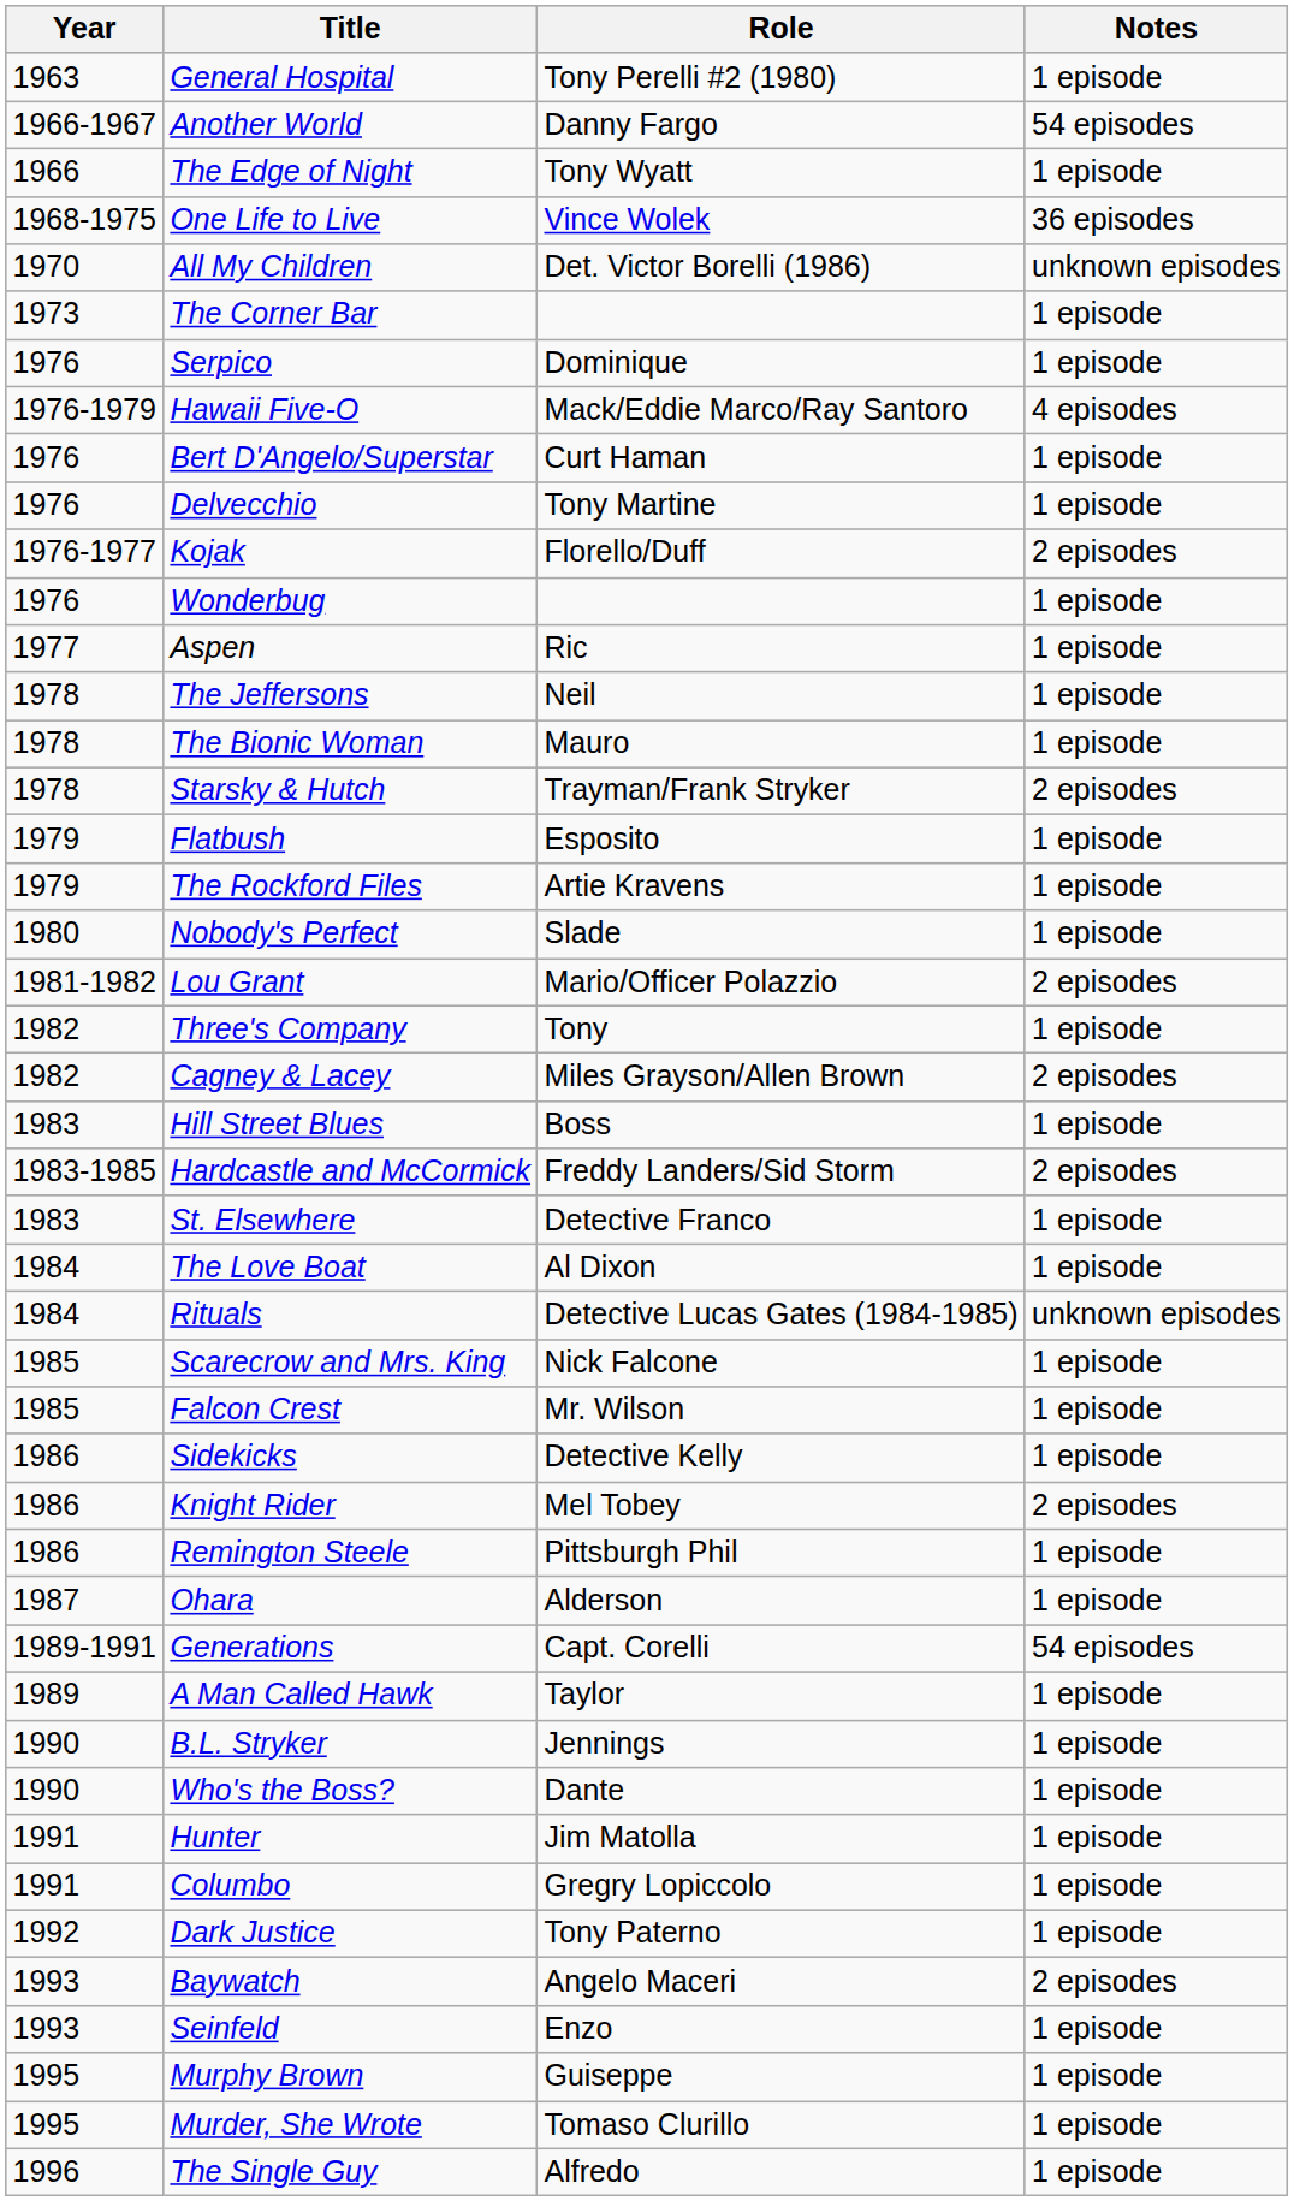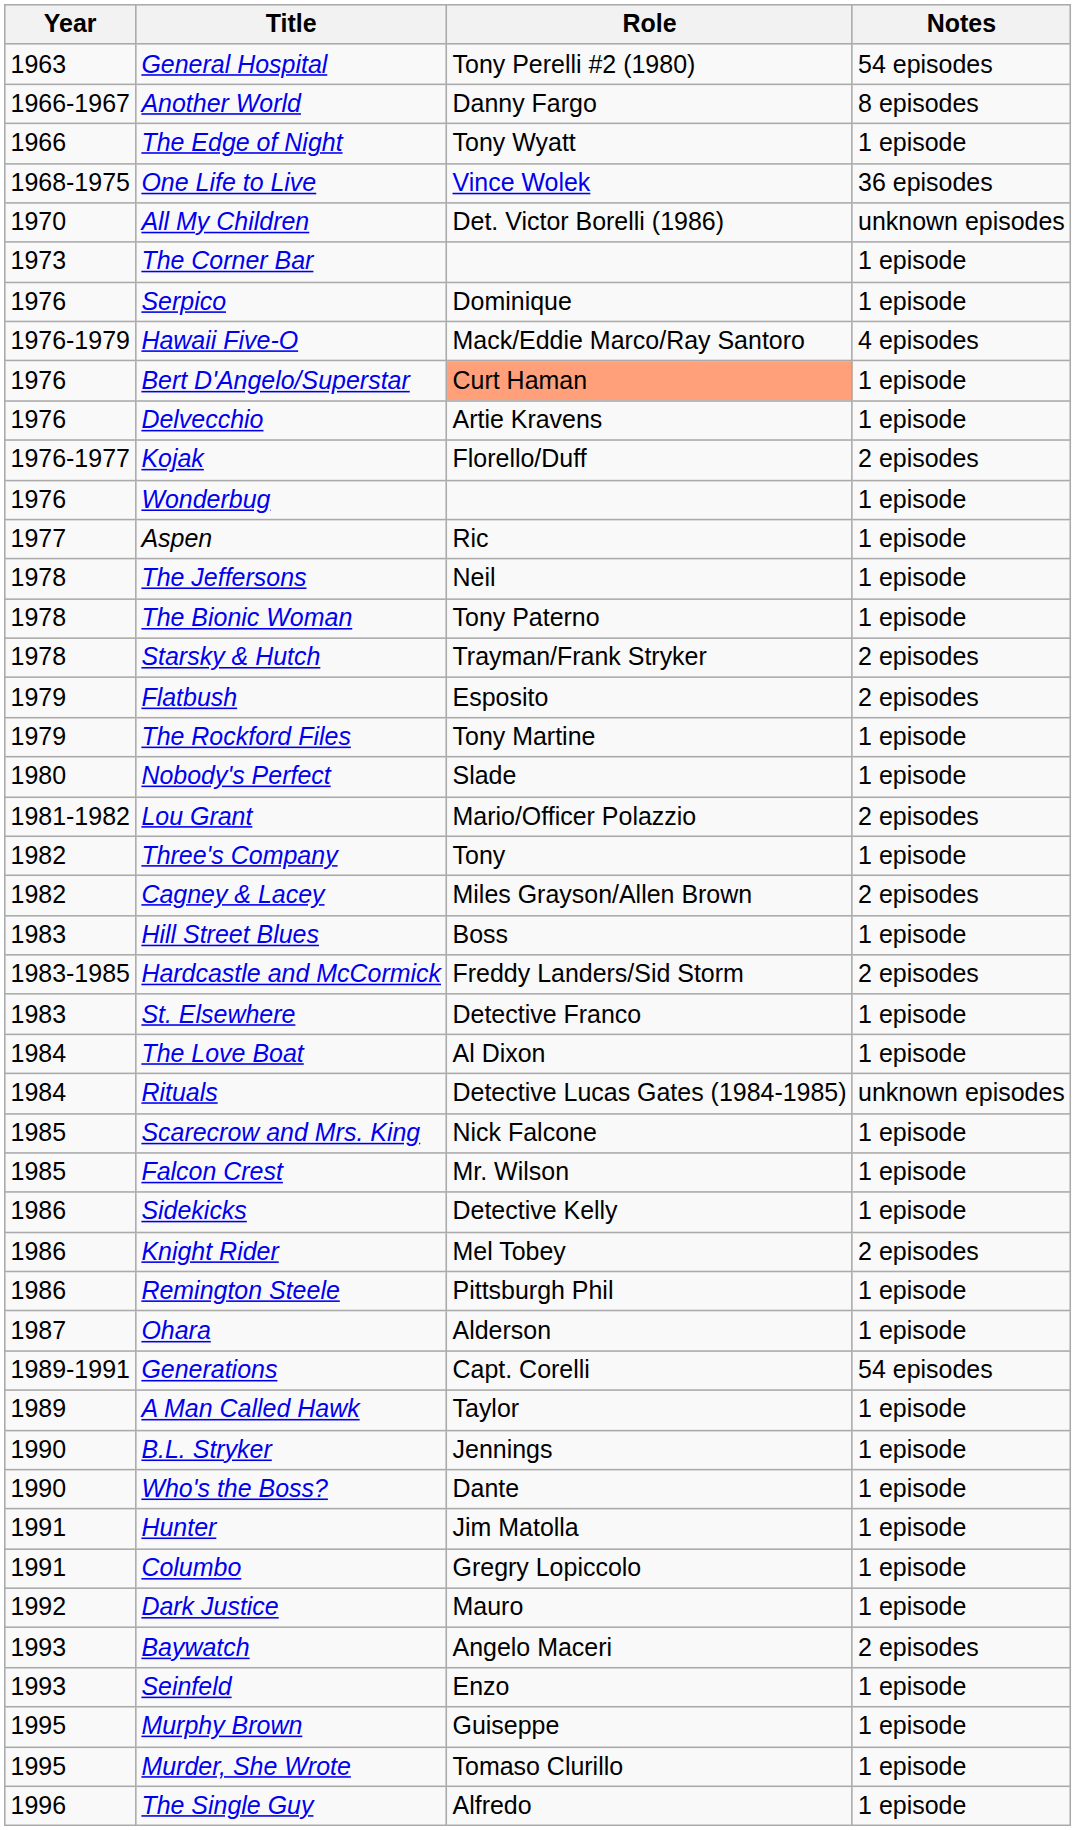 <table class="wikitable">
 <tr>
 <th>Year</th>
 <th>Title</th>
 <th>Role</th>
 <th>Notes</th>
 </tr>
 <tr>
 <td>1963</td>
 <td><em><a href='#'>General Hospital</a></em></td>
 <td>Tony Perelli #2 (1980)</td>
-<td>1 episode</td>
+<td>54 episodes</td>
 </tr>
 <tr>
 <td>1966-1967</td>
 <td><em><a href='#'>Another World</a></em></td>
 <td>Danny Fargo</td>
-<td>54 episodes</td>
+<td>8 episodes</td>
 </tr>
 <tr>
 <td>1966</td>
 <td><em><a href='#'>The Edge of Night</a></em></td>
 <td>Tony Wyatt</td>
 <td>1 episode</td>
 </tr>
 <tr>
 <td>1968-1975</td>
 <td><em><a href='#'>One Life to Live</a></em></td>
 <td><a href='#'>Vince Wolek</a></td>
 <td>36 episodes</td>
 </tr>
 <tr>
 <td>1970</td>
 <td><em><a href='#'>All My Children</a></em></td>
 <td>Det. Victor Borelli (1986)</td>
 <td>unknown episodes</td>
 </tr>
 <tr>
 <td>1973</td>
 <td><em><a href='#'>The Corner Bar</a></em></td>
 <td></td>
 <td>1 episode</td>
 </tr>
 <tr>
 <td>1976</td>
 <td><em><a href='#'>Serpico</a></em></td>
 <td>Dominique</td>
 <td>1 episode</td>
 </tr>
 <tr>
 <td>1976-1979</td>
 <td><em><a href='#'>Hawaii Five-O</a></em></td>
 <td>Mack/Eddie Marco/Ray Santoro</td>
 <td>4 episodes</td>
 </tr>
 <tr>
 <td>1976</td>
 <td><em><a href='#'>Bert D'Angelo/Superstar</a></em></td>
-<td>Curt Haman</td>
+<td style="background: lightsalmon;">Curt Haman</td>
 <td>1 episode</td>
 </tr>
 <tr>
 <td>1976</td>
 <td><em><a href='#'>Delvecchio</a></em></td>
-<td>Tony Martine</td>
+<td>Artie Kravens</td>
 <td>1 episode</td>
 </tr>
 <tr>
 <td>1976-1977</td>
 <td><em><a href='#'>Kojak</a></em></td>
 <td>Florello/Duff</td>
 <td>2 episodes</td>
 </tr>
 <tr>
 <td>1976</td>
 <td><em><a href='#'>Wonderbug</a></em></td>
 <td></td>
 <td>1 episode</td>
 </tr>
 <tr>
 <td>1977</td>
 <td><em>Aspen</em></td>
 <td>Ric</td>
 <td>1 episode</td>
 </tr>
 <tr>
 <td>1978</td>
 <td><em><a href='#'>The Jeffersons</a></em></td>
 <td>Neil</td>
 <td>1 episode</td>
 </tr>
 <tr>
 <td>1978</td>
 <td><em><a href='#'>The Bionic Woman</a></em></td>
-<td>Mauro</td>
+<td>Tony Paterno</td>
 <td>1 episode</td>
 </tr>
 <tr>
 <td>1978</td>
 <td><em><a href='#'>Starsky & Hutch</a></em></td>
 <td>Trayman/Frank Stryker</td>
 <td>2 episodes</td>
 </tr>
 <tr>
 <td>1979</td>
 <td><em><a href='#'>Flatbush</a></em></td>
 <td>Esposito</td>
-<td>1 episode</td>
+<td>2 episodes</td>
 </tr>
 <tr>
 <td>1979</td>
 <td><em><a href='#'>The Rockford Files</a></em></td>
-<td>Artie Kravens</td>
+<td>Tony Martine</td>
 <td>1 episode</td>
 </tr>
 <tr>
 <td>1980</td>
 <td><em><a href='#'>Nobody's Perfect</a></em></td>
 <td>Slade</td>
 <td>1 episode</td>
 </tr>
 <tr>
 <td>1981-1982</td>
 <td><em><a href='#'>Lou Grant</a></em></td>
 <td>Mario/Officer Polazzio</td>
 <td>2 episodes</td>
 </tr>
 <tr>
 <td>1982</td>
 <td><em><a href='#'>Three's Company</a></em></td>
 <td>Tony</td>
 <td>1 episode</td>
 </tr>
 <tr>
 <td>1982</td>
 <td><em><a href='#'>Cagney & Lacey</a></em></td>
 <td>Miles Grayson/Allen Brown</td>
 <td>2 episodes</td>
 </tr>
 <tr>
 <td>1983</td>
 <td><em><a href='#'>Hill Street Blues</a></em></td>
 <td>Boss</td>
 <td>1 episode</td>
 </tr>
 <tr>
 <td>1983-1985</td>
 <td><em><a href='#'>Hardcastle and McCormick</a></em></td>
 <td>Freddy Landers/Sid Storm</td>
 <td>2 episodes</td>
 </tr>
 <tr>
 <td>1983</td>
 <td><em><a href='#'>St. Elsewhere</a></em></td>
 <td>Detective Franco</td>
 <td>1 episode</td>
 </tr>
 <tr>
 <td>1984</td>
 <td><em><a href='#'>The Love Boat</a></em></td>
 <td>Al Dixon</td>
 <td>1 episode</td>
 </tr>
 <tr>
 <td>1984</td>
 <td><em><a href='#'>Rituals</a></em></td>
 <td>Detective Lucas Gates (1984-1985)</td>
 <td>unknown episodes</td>
 </tr>
 <tr>
 <td>1985</td>
 <td><em><a href='#'>Scarecrow and Mrs. King</a></em></td>
 <td>Nick Falcone</td>
 <td>1 episode</td>
 </tr>
 <tr>
 <td>1985</td>
 <td><em><a href='#'>Falcon Crest</a></em></td>
 <td>Mr. Wilson</td>
 <td>1 episode</td>
 </tr>
 <tr>
 <td>1986</td>
 <td><em><a href='#'>Sidekicks</a></em></td>
 <td>Detective Kelly</td>
 <td>1 episode</td>
 </tr>
 <tr>
 <td>1986</td>
 <td><em><a href='#'>Knight Rider</a></em></td>
 <td>Mel Tobey</td>
 <td>2 episodes</td>
 </tr>
 <tr>
 <td>1986</td>
 <td><em><a href='#'>Remington Steele</a></em></td>
 <td>Pittsburgh Phil</td>
 <td>1 episode</td>
 </tr>
 <tr>
 <td>1987</td>
 <td><em><a href='#'>Ohara</a></em></td>
 <td>Alderson</td>
 <td>1 episode</td>
 </tr>
 <tr>
 <td>1989-1991</td>
 <td><em><a href='#'>Generations</a></em></td>
 <td>Capt. Corelli</td>
 <td>54 episodes</td>
 </tr>
 <tr>
 <td>1989</td>
 <td><em><a href='#'>A Man Called Hawk</a></em></td>
 <td>Taylor</td>
 <td>1 episode</td>
 </tr>
 <tr>
 <td>1990</td>
 <td><em><a href='#'>B.L. Stryker</a></em></td>
 <td>Jennings</td>
 <td>1 episode</td>
 </tr>
 <tr>
 <td>1990</td>
 <td><em><a href='#'>Who's the Boss?</a></em></td>
 <td>Dante</td>
 <td>1 episode</td>
 </tr>
 <tr>
 <td>1991</td>
 <td><em><a href='#'>Hunter</a></em></td>
 <td>Jim Matolla</td>
 <td>1 episode</td>
 </tr>
 <tr>
 <td>1991</td>
 <td><em><a href='#'>Columbo</a></em></td>
 <td>Gregry Lopiccolo</td>
 <td>1 episode</td>
 </tr>
 <tr>
 <td>1992</td>
 <td><em><a href='#'>Dark Justice</a></em></td>
-<td>Tony Paterno</td>
+<td>Mauro</td>
 <td>1 episode</td>
 </tr>
 <tr>
 <td>1993</td>
 <td><em><a href='#'>Baywatch</a></em></td>
 <td>Angelo Maceri</td>
 <td>2 episodes</td>
 </tr>
 <tr>
 <td>1993</td>
 <td><em><a href='#'>Seinfeld</a></em></td>
 <td>Enzo</td>
 <td>1 episode</td>
 </tr>
 <tr>
 <td>1995</td>
 <td><em><a href='#'>Murphy Brown</a></em></td>
 <td>Guiseppe</td>
 <td>1 episode</td>
 </tr>
 <tr>
 <td>1995</td>
 <td><em><a href='#'>Murder, She Wrote</a></em></td>
 <td>Tomaso Clurillo</td>
 <td>1 episode</td>
 </tr>
 <tr>
 <td>1996</td>
 <td><em><a href='#'>The Single Guy</a></em></td>
 <td>Alfredo</td>
 <td>1 episode</td>
 </tr>
 </table>
